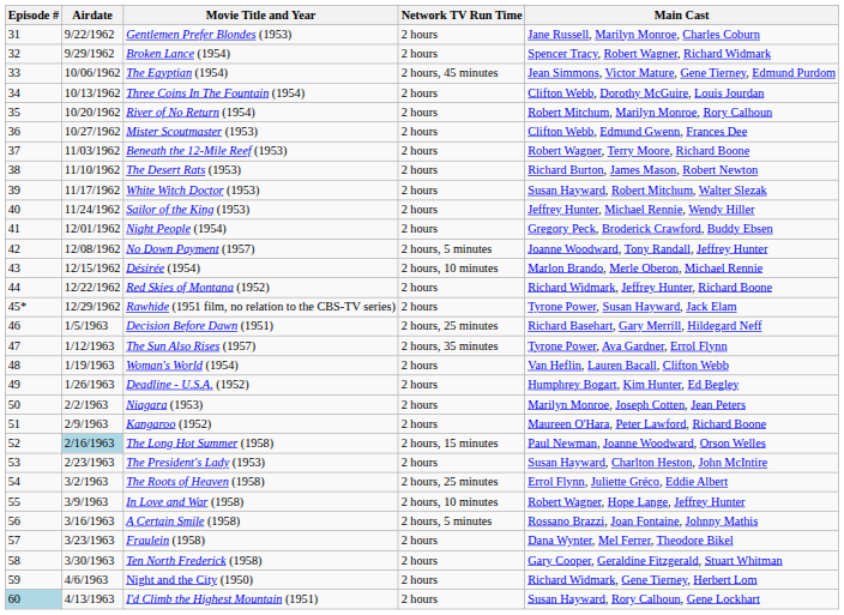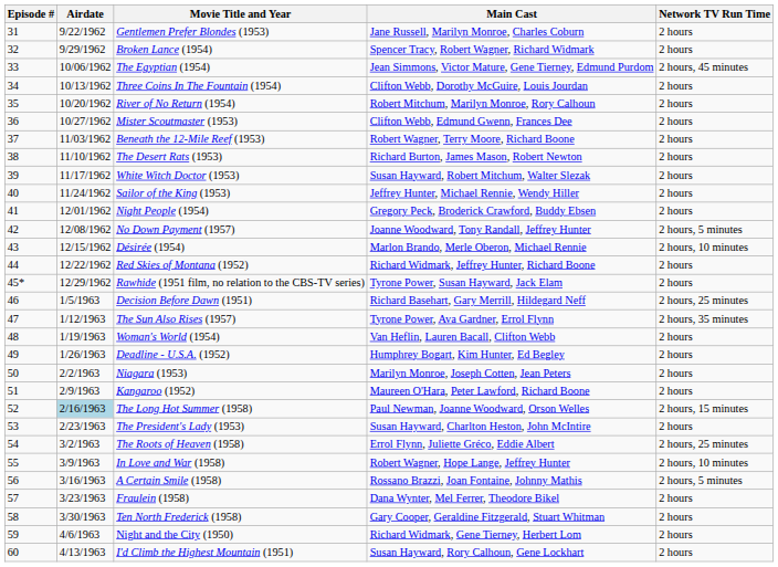 <table class="wikitable">
 <tr>
 <th>Episode #</th>
 <th>Airdate</th>
 <th>Movie Title and Year</th>
+<th>Main Cast</th>
 <th>Network TV Run Time</th>
-<th>Main Cast</th>
 </tr>
 <tr>
 <td>31</td>
 <td>9/22/1962</td>
 <td><em><a href='#'>Gentlemen Prefer Blondes</a></em> (1953)</td>
+<td><a href='#'>Jane Russell</a>, <a href='#'>Marilyn Monroe</a>, <a href='#'>Charles Coburn</a></td>
 <td>2 hours</td>
-<td><a href='#'>Jane Russell</a>, <a href='#'>Marilyn Monroe</a>, <a href='#'>Charles Coburn</a></td>
 </tr>
 <tr>
 <td>32</td>
 <td>9/29/1962</td>
 <td><em><a href='#'>Broken Lance</a></em> (1954)</td>
+<td><a href='#'>Spencer Tracy</a>, <a href='#'>Robert Wagner</a>, <a href='#'>Richard Widmark</a></td>
 <td>2 hours</td>
-<td><a href='#'>Spencer Tracy</a>, <a href='#'>Robert Wagner</a>, <a href='#'>Richard Widmark</a></td>
 </tr>
 <tr>
 <td>33</td>
 <td>10/06/1962</td>
 <td><em><a href='#'>The Egyptian</a></em> (1954)</td>
+<td><a href='#'>Jean Simmons</a>, <a href='#'>Victor Mature</a>, <a href='#'>Gene Tierney</a>, <a href='#'>Edmund Purdom</a></td>
 <td>2 hours, 45 minutes</td>
-<td><a href='#'>Jean Simmons</a>, <a href='#'>Victor Mature</a>, <a href='#'>Gene Tierney</a>, <a href='#'>Edmund Purdom</a></td>
 </tr>
 <tr>
 <td>34</td>
 <td>10/13/1962</td>
 <td><em><a href='#'>Three Coins In The Fountain</a></em> (1954)</td>
+<td><a href='#'>Clifton Webb</a>, <a href='#'>Dorothy McGuire</a>, <a href='#'>Louis Jourdan</a></td>
 <td>2 hours</td>
-<td><a href='#'>Clifton Webb</a>, <a href='#'>Dorothy McGuire</a>, <a href='#'>Louis Jourdan</a></td>
 </tr>
 <tr>
 <td>35</td>
 <td>10/20/1962</td>
 <td><em><a href='#'>River of No Return</a></em> (1954)</td>
+<td><a href='#'>Robert Mitchum</a>, <a href='#'>Marilyn Monroe</a>, <a href='#'>Rory Calhoun</a></td>
 <td>2 hours</td>
-<td><a href='#'>Robert Mitchum</a>, <a href='#'>Marilyn Monroe</a>, <a href='#'>Rory Calhoun</a></td>
 </tr>
 <tr>
 <td>36</td>
 <td>10/27/1962</td>
 <td><em><a href='#'>Mister Scoutmaster</a></em> (1953)</td>
+<td><a href='#'>Clifton Webb</a>, <a href='#'>Edmund Gwenn</a>, <a href='#'>Frances Dee</a></td>
 <td>2 hours</td>
-<td><a href='#'>Clifton Webb</a>, <a href='#'>Edmund Gwenn</a>, <a href='#'>Frances Dee</a></td>
 </tr>
 <tr>
 <td>37</td>
 <td>11/03/1962</td>
 <td><em><a href='#'>Beneath the 12-Mile Reef</a></em> (1953)</td>
+<td><a href='#'>Robert Wagner</a>, <a href='#'>Terry Moore</a>, <a href='#'>Richard Boone</a></td>
 <td>2 hours</td>
-<td><a href='#'>Robert Wagner</a>, <a href='#'>Terry Moore</a>, <a href='#'>Richard Boone</a></td>
 </tr>
 <tr>
 <td>38</td>
 <td>11/10/1962</td>
 <td><em><a href='#'>The Desert Rats</a></em> (1953)</td>
+<td><a href='#'>Richard Burton</a>, <a href='#'>James Mason</a>, <a href='#'>Robert Newton</a></td>
 <td>2 hours</td>
-<td><a href='#'>Richard Burton</a>, <a href='#'>James Mason</a>, <a href='#'>Robert Newton</a></td>
 </tr>
 <tr>
 <td>39</td>
 <td>11/17/1962</td>
 <td><em><a href='#'>White Witch Doctor</a></em> (1953)</td>
+<td><a href='#'>Susan Hayward</a>, <a href='#'>Robert Mitchum</a>, <a href='#'>Walter Slezak</a></td>
 <td>2 hours</td>
-<td><a href='#'>Susan Hayward</a>, <a href='#'>Robert Mitchum</a>, <a href='#'>Walter Slezak</a></td>
 </tr>
 <tr>
 <td>40</td>
 <td>11/24/1962</td>
 <td><em><a href='#'>Sailor of the King</a></em> (1953)</td>
+<td><a href='#'>Jeffrey Hunter</a>, <a href='#'>Michael Rennie</a>, <a href='#'>Wendy Hiller</a></td>
 <td>2 hours</td>
-<td><a href='#'>Jeffrey Hunter</a>, <a href='#'>Michael Rennie</a>, <a href='#'>Wendy Hiller</a></td>
 </tr>
 <tr>
 <td>41</td>
 <td>12/01/1962</td>
 <td><em><a href='#'>Night People</a></em> (1954)</td>
+<td><a href='#'>Gregory Peck</a>, <a href='#'>Broderick Crawford</a>, <a href='#'>Buddy Ebsen</a></td>
 <td>2 hours</td>
-<td><a href='#'>Gregory Peck</a>, <a href='#'>Broderick Crawford</a>, <a href='#'>Buddy Ebsen</a></td>
 </tr>
 <tr>
 <td>42</td>
 <td>12/08/1962</td>
 <td><em><a href='#'>No Down Payment</a></em> (1957)</td>
+<td><a href='#'>Joanne Woodward</a>, <a href='#'>Tony Randall</a>, <a href='#'>Jeffrey Hunter</a></td>
 <td>2 hours, 5 minutes</td>
-<td><a href='#'>Joanne Woodward</a>, <a href='#'>Tony Randall</a>, <a href='#'>Jeffrey Hunter</a></td>
 </tr>
 <tr>
 <td>43</td>
 <td>12/15/1962</td>
 <td><em><a href='#'>Désirée</a></em> (1954)</td>
+<td><a href='#'>Marlon Brando</a>, <a href='#'>Merle Oberon</a>, <a href='#'>Michael Rennie</a></td>
 <td>2 hours, 10 minutes</td>
-<td><a href='#'>Marlon Brando</a>, <a href='#'>Merle Oberon</a>, <a href='#'>Michael Rennie</a></td>
 </tr>
 <tr>
 <td>44</td>
 <td>12/22/1962</td>
 <td><em><a href='#'>Red Skies of Montana</a></em> (1952)</td>
+<td><a href='#'>Richard Widmark</a>, <a href='#'>Jeffrey Hunter</a>, <a href='#'>Richard Boone</a></td>
 <td>2 hours</td>
-<td><a href='#'>Richard Widmark</a>, <a href='#'>Jeffrey Hunter</a>, <a href='#'>Richard Boone</a></td>
 </tr>
 <tr>
 <td>45*</td>
 <td>12/29/1962</td>
 <td><em><a href='#'>Rawhide</a></em> (1951 film, no relation to the CBS-TV series)</td>
+<td><a href='#'>Tyrone Power</a>, <a href='#'>Susan Hayward</a>, <a href='#'>Jack Elam</a></td>
 <td>2 hours</td>
-<td><a href='#'>Tyrone Power</a>, <a href='#'>Susan Hayward</a>, <a href='#'>Jack Elam</a></td>
 </tr>
 <tr>
 <td>46</td>
 <td>1/5/1963</td>
 <td><em><a href='#'>Decision Before Dawn</a></em> (1951)</td>
+<td><a href='#'>Richard Basehart</a>, <a href='#'>Gary Merrill</a>, <a href='#'>Hildegard Neff</a></td>
 <td>2 hours, 25 minutes</td>
-<td><a href='#'>Richard Basehart</a>, <a href='#'>Gary Merrill</a>, <a href='#'>Hildegard Neff</a></td>
 </tr>
 <tr>
 <td>47</td>
 <td>1/12/1963</td>
 <td><em><a href='#'>The Sun Also Rises</a></em> (1957)</td>
+<td><a href='#'>Tyrone Power</a>, <a href='#'>Ava Gardner</a>, <a href='#'>Errol Flynn</a></td>
 <td>2 hours, 35 minutes</td>
-<td><a href='#'>Tyrone Power</a>, <a href='#'>Ava Gardner</a>, <a href='#'>Errol Flynn</a></td>
 </tr>
 <tr>
 <td>48</td>
 <td>1/19/1963</td>
 <td><em><a href='#'>Woman's World</a></em> (1954)</td>
+<td><a href='#'>Van Heflin</a>, <a href='#'>Lauren Bacall</a>, <a href='#'>Clifton Webb</a></td>
 <td>2 hours</td>
-<td><a href='#'>Van Heflin</a>, <a href='#'>Lauren Bacall</a>, <a href='#'>Clifton Webb</a></td>
 </tr>
 <tr>
 <td>49</td>
 <td>1/26/1963</td>
 <td><em><a href='#'>Deadline - U.S.A.</a></em> (1952)</td>
+<td><a href='#'>Humphrey Bogart</a>, <a href='#'>Kim Hunter</a>, <a href='#'>Ed Begley</a></td>
 <td>2 hours</td>
-<td><a href='#'>Humphrey Bogart</a>, <a href='#'>Kim Hunter</a>, <a href='#'>Ed Begley</a></td>
 </tr>
 <tr>
 <td>50</td>
 <td>2/2/1963</td>
 <td><em><a href='#'>Niagara</a></em> (1953)</td>
+<td><a href='#'>Marilyn Monroe</a>, <a href='#'>Joseph Cotten</a>, <a href='#'>Jean Peters</a></td>
 <td>2 hours</td>
-<td><a href='#'>Marilyn Monroe</a>, <a href='#'>Joseph Cotten</a>, <a href='#'>Jean Peters</a></td>
 </tr>
 <tr>
 <td>51</td>
 <td>2/9/1963</td>
 <td><em><a href='#'>Kangaroo</a></em> (1952)</td>
+<td><a href='#'>Maureen O'Hara</a>, <a href='#'>Peter Lawford</a>, <a href='#'>Richard Boone</a></td>
 <td>2 hours</td>
-<td><a href='#'>Maureen O'Hara</a>, <a href='#'>Peter Lawford</a>, <a href='#'>Richard Boone</a></td>
 </tr>
 <tr>
 <td>52</td>
 <td style="background: lightblue;">2/16/1963</td>
 <td><em><a href='#'>The Long Hot Summer</a></em> (1958)</td>
+<td><a href='#'>Paul Newman</a>, <a href='#'>Joanne Woodward</a>, <a href='#'>Orson Welles</a></td>
 <td>2 hours, 15 minutes</td>
-<td><a href='#'>Paul Newman</a>, <a href='#'>Joanne Woodward</a>, <a href='#'>Orson Welles</a></td>
 </tr>
 <tr>
 <td>53</td>
 <td>2/23/1963</td>
 <td><em><a href='#'>The President's Lady</a></em> (1953)</td>
+<td><a href='#'>Susan Hayward</a>, <a href='#'>Charlton Heston</a>, <a href='#'>John McIntire</a></td>
 <td>2 hours</td>
-<td><a href='#'>Susan Hayward</a>, <a href='#'>Charlton Heston</a>, <a href='#'>John McIntire</a></td>
 </tr>
 <tr>
 <td>54</td>
 <td>3/2/1963</td>
 <td><em><a href='#'>The Roots of Heaven</a></em> (1958)</td>
+<td><a href='#'>Errol Flynn</a>, <a href='#'>Juliette Gréco</a>, <a href='#'>Eddie Albert</a></td>
 <td>2 hours, 25 minutes</td>
-<td><a href='#'>Errol Flynn</a>, <a href='#'>Juliette Gréco</a>, <a href='#'>Eddie Albert</a></td>
 </tr>
 <tr>
 <td>55</td>
 <td>3/9/1963</td>
 <td><em><a href='#'>In Love and War</a></em> (1958)</td>
+<td><a href='#'>Robert Wagner</a>, <a href='#'>Hope Lange</a>, <a href='#'>Jeffrey Hunter</a></td>
 <td>2 hours, 10 minutes</td>
-<td><a href='#'>Robert Wagner</a>, <a href='#'>Hope Lange</a>, <a href='#'>Jeffrey Hunter</a></td>
 </tr>
 <tr>
 <td>56</td>
 <td>3/16/1963</td>
 <td><em><a href='#'>A Certain Smile</a></em> (1958)</td>
+<td><a href='#'>Rossano Brazzi</a>, <a href='#'>Joan Fontaine</a>, <a href='#'>Johnny Mathis</a></td>
 <td>2 hours, 5 minutes</td>
-<td><a href='#'>Rossano Brazzi</a>, <a href='#'>Joan Fontaine</a>, <a href='#'>Johnny Mathis</a></td>
 </tr>
 <tr>
 <td>57</td>
 <td>3/23/1963</td>
 <td><em><a href='#'>Fraulein</a></em> (1958)</td>
+<td><a href='#'>Dana Wynter</a>, <a href='#'>Mel Ferrer</a>, <a href='#'>Theodore Bikel</a></td>
 <td>2 hours</td>
-<td><a href='#'>Dana Wynter</a>, <a href='#'>Mel Ferrer</a>, <a href='#'>Theodore Bikel</a></td>
 </tr>
 <tr>
 <td>58</td>
 <td>3/30/1963</td>
 <td><em><a href='#'>Ten North Frederick</a></em> (1958)</td>
+<td><a href='#'>Gary Cooper</a>, <a href='#'>Geraldine Fitzgerald</a>, <a href='#'>Stuart Whitman</a></td>
 <td>2 hours</td>
-<td><a href='#'>Gary Cooper</a>, <a href='#'>Geraldine Fitzgerald</a>, <a href='#'>Stuart Whitman</a></td>
 </tr>
 <tr>
 <td>59</td>
 <td>4/6/1963</td>
 <td><a href='#'>Night and the City</a> (1950)</td>
+<td><a href='#'>Richard Widmark</a>, <a href='#'>Gene Tierney</a>, <a href='#'>Herbert Lom</a></td>
 <td>2 hours</td>
-<td><a href='#'>Richard Widmark</a>, <a href='#'>Gene Tierney</a>, <a href='#'>Herbert Lom</a></td>
 </tr>
 <tr>
-<td style="background: lightblue;">60</td>
+<td>60</td>
 <td>4/13/1963</td>
 <td><em><a href='#'>I'd Climb the Highest Mountain</a></em> (1951)</td>
+<td><a href='#'>Susan Hayward</a>, <a href='#'>Rory Calhoun</a>, <a href='#'>Gene Lockhart</a></td>
 <td>2 hours</td>
-<td><a href='#'>Susan Hayward</a>, <a href='#'>Rory Calhoun</a>, <a href='#'>Gene Lockhart</a></td>
 </tr>
 </table>
